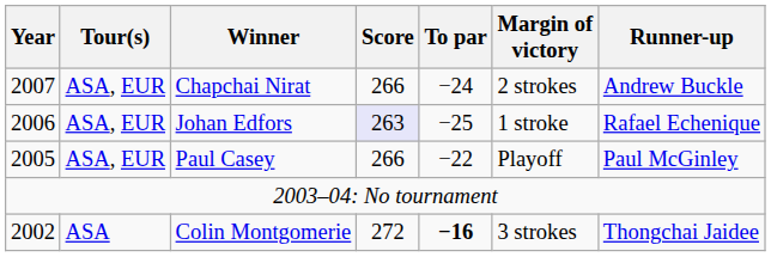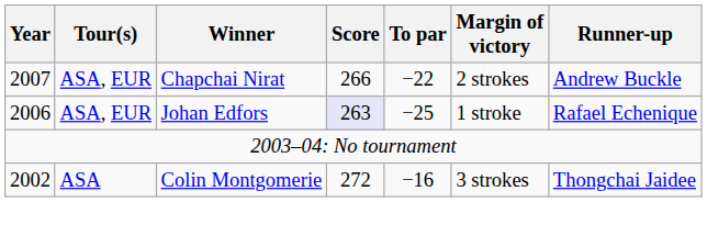 <table class="wikitable" style="font-size:95%">
 <tr>
 <th>Year</th>
 <th>Tour(s)</th>
 <th>Winner</th>
 <th>Score</th>
 <th>To par</th>
 <th>Margin of<br>victory</th>
 <th>Runner-up</th>
 </tr>
 <tr>
 <td>2007</td>
 <td><a href='#'>ASA</a>, <a href='#'>EUR</a></td>
 <td> <a href='#'>Chapchai Nirat</a></td>
 <td align=center>266</td>
-<td align=center>−24</td>
+<td align=center>−22</td>
 <td>2 strokes</td>
 <td> <a href='#'>Andrew Buckle</a></td>
 </tr>
 <tr>
 <td>2006</td>
 <td><a href='#'>ASA</a>, <a href='#'>EUR</a></td>
 <td> <a href='#'>Johan Edfors</a></td>
 <td align=center style="background: lavender;">263</td>
 <td align=center>−25</td>
 <td>1 stroke</td>
 <td> <a href='#'>Rafael Echenique</a></td>
 </tr>
 <tr>
-<td>2005</td>
-<td><a href='#'>ASA</a>, <a href='#'>EUR</a></td>
-<td> <a href='#'>Paul Casey</a></td>
-<td align=center>266</td>
-<td align=center>−22</td>
-<td>Playoff</td>
-<td> <a href='#'>Paul McGinley</a></td>
-</tr>
-<tr>
 <td colspan=7 align=center><em>2003–04: No tournament</em></td>
 </tr>
 <tr>
 <td>2002</td>
 <td><a href='#'>ASA</a></td>
 <td> <a href='#'>Colin Montgomerie</a></td>
 <td align=center>272</td>
-<td align=center><strong>−16</strong></td>
+<td align=center>−16</td>
 <td>3 strokes</td>
 <td> <a href='#'>Thongchai Jaidee</a></td>
 </tr>
 </table>
